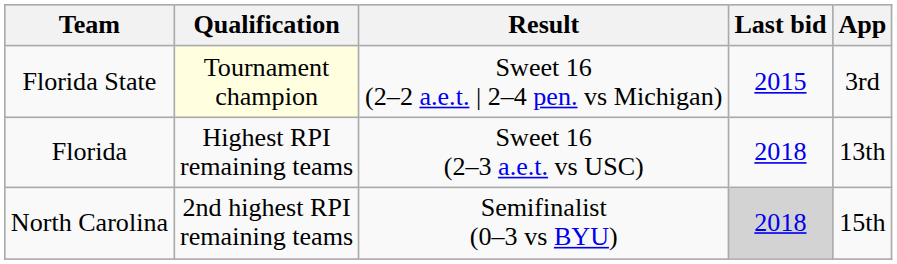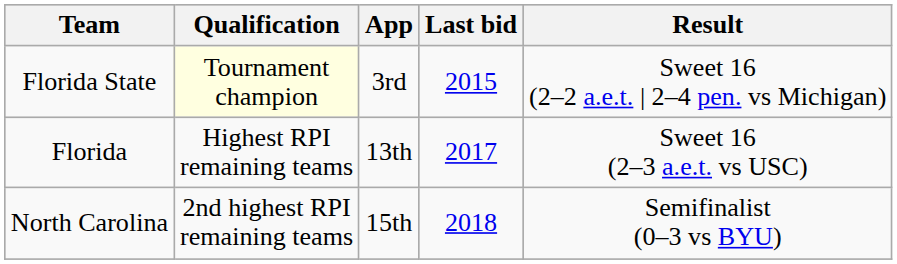 <table class="wikitable sortable" style="text-align:center">
 <tr>
 <th>Team</th>
 <th>Qualification</th>
+<th>App</th>
+<th>Last bid</th>
 <th>Result</th>
-<th>Last bid</th>
-<th>App</th>
 </tr>
 <tr>
 <td>Florida State</td>
 <td style="background: lightyellow;">Tournament<br>champion</td>
+<td>3rd</td>
+<td><a href='#'>2015</a></td>
 <td>Sweet 16<br>(2–2 <a href='#'>a.e.t.</a> | 2–4 <a href='#'>pen.</a> vs Michigan)</td>
-<td><a href='#'>2015</a></td>
-<td>3rd</td>
 </tr>
 <tr>
 <td>Florida</td>
 <td>Highest RPI<br>remaining teams</td>
+<td>13th</td>
+<td><a href='#'>2017</a></td>
 <td>Sweet 16<br>(2–3 <a href='#'>a.e.t.</a> vs USC)</td>
-<td><a href='#'>2018</a></td>
-<td>13th</td>
 </tr>
 <tr>
 <td>North Carolina</td>
 <td>2nd highest RPI<br>remaining teams</td>
+<td>15th</td>
+<td><a href='#'>2018</a></td>
 <td>Semifinalist<br>(0–3 vs <a href='#'>BYU</a>)</td>
-<td style="background: lightgrey;"><a href='#'>2018</a></td>
-<td>15th</td>
 </tr>
 </table>
